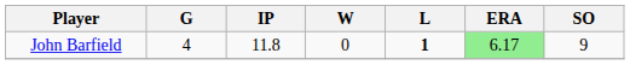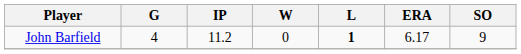 <table class="wikitable sortable">
 <tr>
 <th bgcolor="#DDDDFF" width="16%">Player</th>
 <th bgcolor="#DDDDFF" width="9%">G</th>
 <th bgcolor="#DDDDFF" width="9%">IP</th>
 <th bgcolor="#DDDDFF" width="9%">W</th>
 <th bgcolor="#DDDDFF" width="9%">L</th>
 <th bgcolor="#DDDDFF" width="9%">ERA</th>
 <th bgcolor="#DDDDFF" width="9%">SO</th>
 </tr>
 <tr align="center">
 <td><a href='#'>John Barfield</a></td>
 <td>4</td>
-<td>11.8</td>
+<td>11.2</td>
 <td>0</td>
 <td><strong>1</strong></td>
-<td style="background: lightgreen;">6.17</td>
+<td>6.17</td>
 <td>9</td>
 </tr>
 <tr align="center">
 </tr>
 </table>
